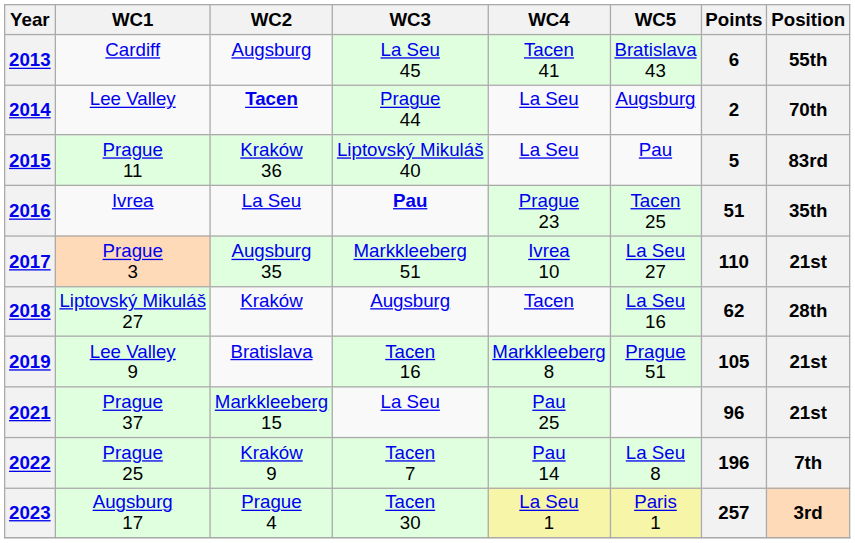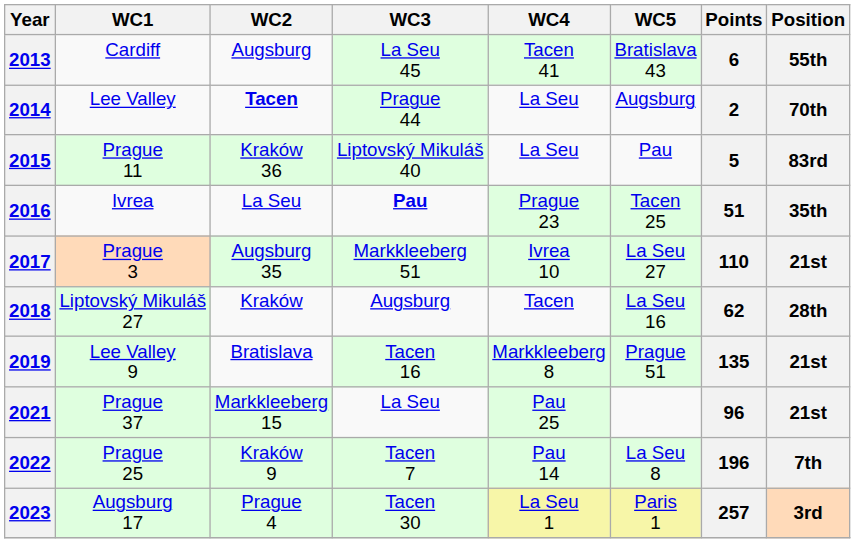 <table class="wikitable" style="font-size: 90%; text-align: center">
 <tr>
 <th>Year</th>
 <th>WC1</th>
 <th>WC2</th>
 <th>WC3</th>
 <th>WC4</th>
 <th>WC5</th>
 <th>Points</th>
 <th>Position</th>
 </tr>
 <tr>
 <th><a href='#'>2013</a></th>
 <td><a href='#'>Cardiff</a> <br> </td>
 <td><a href='#'>Augsburg</a> <br> </td>
 <td style="background:#DFFFDF;"><a href='#'>La Seu</a> <br>45</td>
 <td style="background:#DFFFDF;"><a href='#'>Tacen</a> <br>41</td>
 <td style="background:#DFFFDF;"><a href='#'>Bratislava</a> <br>43</td>
 <th><strong>6</strong></th>
 <th><strong>55th</strong></th>
 </tr>
 <tr>
 <th><a href='#'>2014</a></th>
 <td><a href='#'>Lee Valley</a> <br> </td>
 <td><strong><a href='#'>Tacen</a> <br> </strong></td>
 <td style="background:#DFFFDF;"><a href='#'>Prague</a> <br>44</td>
 <td><a href='#'>La Seu</a> <br> </td>
 <td><a href='#'>Augsburg</a> <br> </td>
 <th><strong>2</strong></th>
 <th><strong>70th</strong></th>
 </tr>
 <tr>
 <th><a href='#'>2015</a></th>
 <td style="background:#DFFFDF;"><a href='#'>Prague</a> <br>11</td>
 <td style="background:#DFFFDF;"><a href='#'>Kraków</a> <br>36</td>
 <td style="background:#DFFFDF;"><a href='#'>Liptovský Mikuláš</a> <br>40</td>
 <td><a href='#'>La Seu</a> <br> </td>
 <td><a href='#'>Pau</a> <br> </td>
 <th><strong>5</strong></th>
 <th><strong>83rd</strong></th>
 </tr>
 <tr>
 <th><a href='#'>2016</a></th>
 <td><a href='#'>Ivrea</a> <br> </td>
 <td><a href='#'>La Seu</a> <br> </td>
 <td><strong><a href='#'>Pau</a> <br> </strong></td>
 <td style="background:#DFFFDF;"><a href='#'>Prague</a> <br>23</td>
 <td style="background:#DFFFDF;"><a href='#'>Tacen</a> <br>25</td>
 <th><strong>51</strong></th>
 <th><strong>35th</strong></th>
 </tr>
 <tr>
 <th><a href='#'>2017</a></th>
 <td style="background:#FFDAB9;"><a href='#'>Prague</a> <br>3</td>
 <td style="background:#DFFFDF;"><a href='#'>Augsburg</a> <br>35</td>
 <td style="background:#DFFFDF;"><a href='#'>Markkleeberg</a><br>51</td>
 <td style="background:#DFFFDF;"><a href='#'>Ivrea</a> <br>10</td>
 <td style="background:#DFFFDF;"><a href='#'>La Seu</a> <br>27</td>
 <th><strong>110</strong></th>
 <th><strong>21st</strong></th>
 </tr>
 <tr>
 <th><a href='#'>2018</a></th>
 <td style="background:#DFFFDF;"><a href='#'>Liptovský Mikuláš</a> <br>27</td>
 <td><a href='#'>Kraków</a> <br> </td>
 <td><a href='#'>Augsburg</a> <br> </td>
 <td><a href='#'>Tacen</a> <br> </td>
 <td style="background:#DFFFDF;"><a href='#'>La Seu</a> <br>16</td>
 <th><strong>62</strong></th>
 <th><strong>28th</strong></th>
 </tr>
 <tr>
 <th><a href='#'>2019</a></th>
 <td style="background:#DFFFDF;"><a href='#'>Lee Valley</a> <br>9</td>
 <td><a href='#'>Bratislava</a> <br> </td>
 <td style="background:#DFFFDF;"><a href='#'>Tacen</a> <br>16</td>
 <td style="background:#DFFFDF;"><a href='#'>Markkleeberg</a><br>8</td>
 <td style="background:#DFFFDF;"><a href='#'>Prague</a> <br>51</td>
-<th><strong>105</strong></th>
+<th><strong>135</strong></th>
 <th><strong>21st</strong></th>
 </tr>
 <tr>
 <th><a href='#'>2021</a></th>
 <td style="background:#DFFFDF;"><a href='#'>Prague</a> <br>37</td>
 <td style="background:#DFFFDF;"><a href='#'>Markkleeberg</a><br>15</td>
 <td><a href='#'>La Seu</a> <br> </td>
 <td style="background:#DFFFDF;"><a href='#'>Pau</a> <br>25</td>
 <td></td>
 <th>96</th>
 <th>21st</th>
 </tr>
 <tr>
 <th><a href='#'>2022</a></th>
 <td style="background:#DFFFDF;"><a href='#'>Prague</a> <br>25</td>
 <td style="background:#DFFFDF;"><a href='#'>Kraków</a> <br>9</td>
 <td style="background:#DFFFDF;"><a href='#'>Tacen</a> <br>7</td>
 <td style="background:#DFFFDF;"><a href='#'>Pau</a> <br>14</td>
 <td style="background:#DFFFDF;"><a href='#'>La Seu</a> <br>8</td>
 <th>196</th>
 <th>7th</th>
 </tr>
 <tr>
 <th><a href='#'>2023</a></th>
 <td style="background:#DFFFDF;"><a href='#'>Augsburg</a> <br>17</td>
 <td style="background:#DFFFDF;"><a href='#'>Prague</a> <br>4</td>
 <td style="background:#DFFFDF;"><a href='#'>Tacen</a> <br>30</td>
 <td style="background:#F7F6A8;"><a href='#'>La Seu</a> <br>1</td>
 <td style="background:#F7F6A8;"><a href='#'>Paris</a> <br>1</td>
 <th>257</th>
 <th style="background:#FFDAB9;">3rd</th>
 </tr>
 <tr>
 </tr>
 </table>
